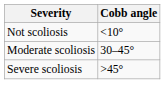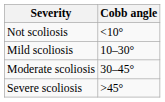 <table class="wikitable">
 <tr>
 <th>Severity</th>
 <th>Cobb angle</th>
 </tr>
 <tr>
 <td>Not scoliosis</td>
 <td><10°</td>
 </tr>
 <tr>
+<td>Mild scoliosis</td>
+<td>10–30°</td>
+</tr>
+<tr>
 <td>Moderate scoliosis</td>
 <td>30–45°</td>
 </tr>
 <tr>
 <td>Severe scoliosis</td>
 <td>>45°</td>
 </tr>
 </table>
